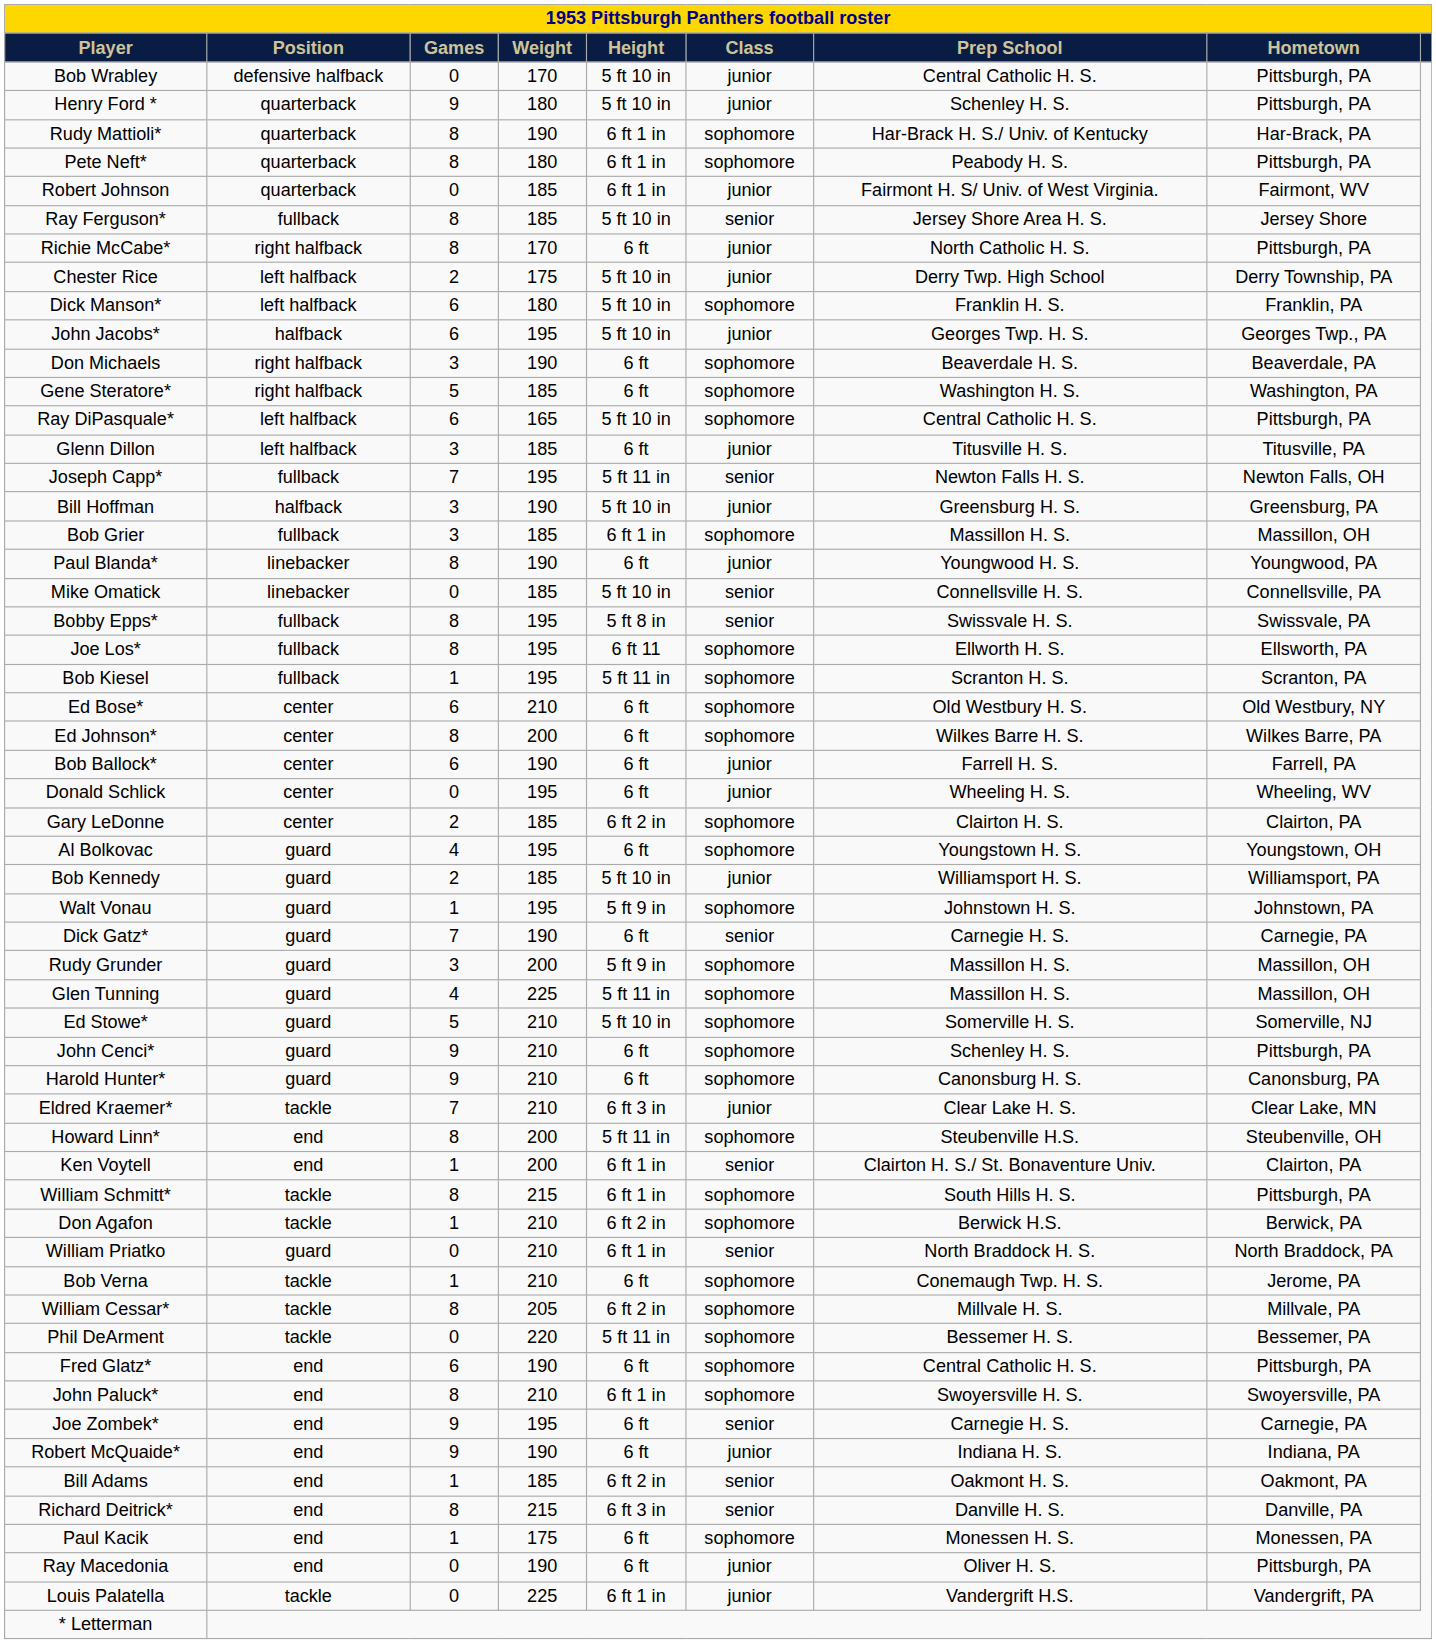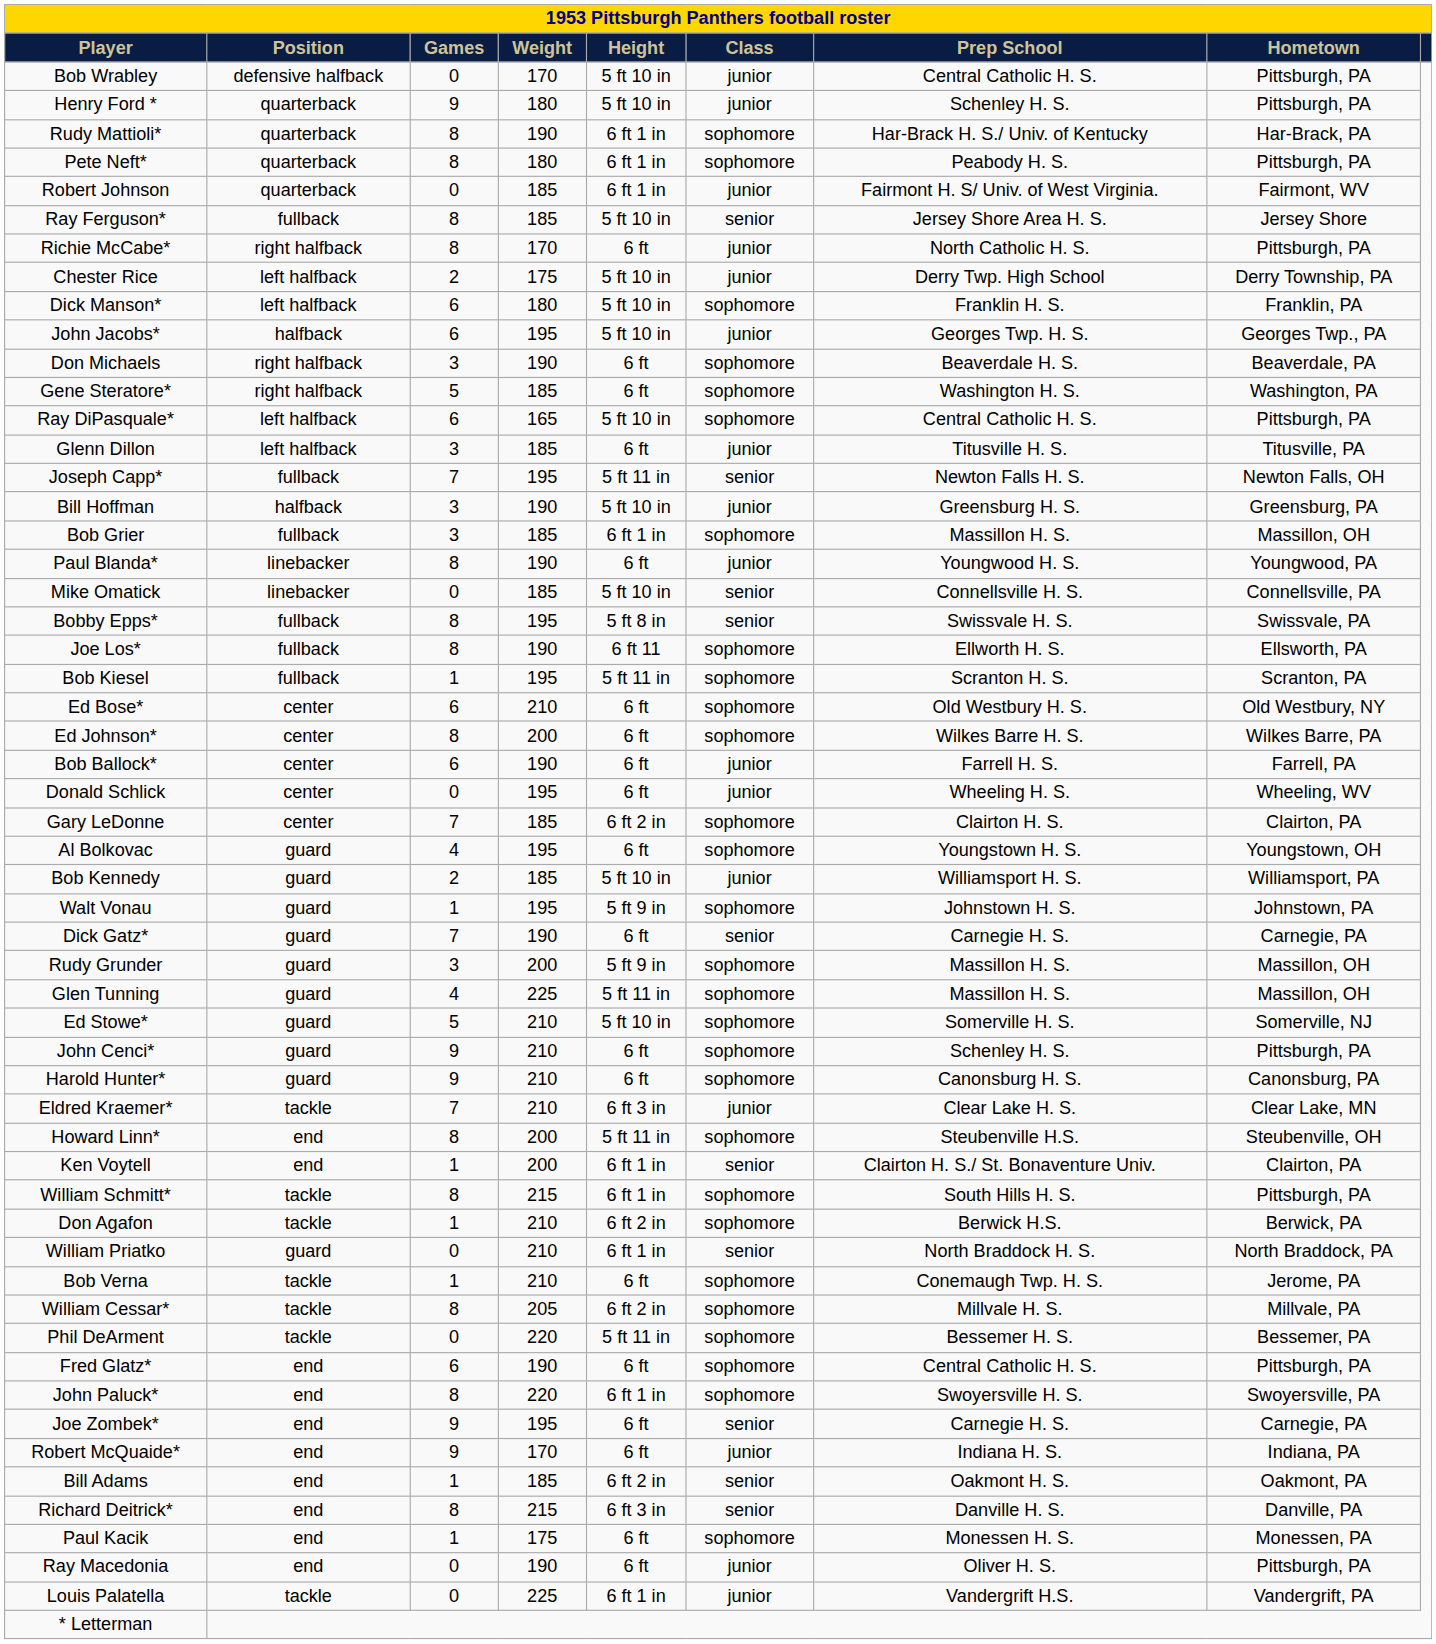 <table class="wikitable collapsible collapsed" style="margin: left; text-align:right; width:100%;">
 <tr>
 <th colspan="10" ; style="background:gold; color:darkblue; text-align: center;"><strong>1953 Pittsburgh Panthers football roster</strong></th>
 </tr>
 <tr align="center"  style="background:#091C44; color:#CEC499;">
 <td><strong>Player</strong></td>
 <td><strong>Position</strong></td>
 <td><strong>Games</strong></td>
 <td><strong>Weight</strong></td>
 <td><strong>Height</strong></td>
 <td><strong>Class</strong></td>
 <td><strong>Prep School</strong></td>
 <td><strong>Hometown</strong></td>
 <td></td>
 </tr>
 <tr align="center" bgcolor="">
 <td>Bob Wrabley</td>
 <td>defensive halfback</td>
 <td>0</td>
 <td>170</td>
 <td>5 ft 10 in</td>
 <td>junior</td>
 <td>Central Catholic H. S.</td>
 <td>Pittsburgh, PA</td>
 </tr>
 <tr align="center" bgcolor="">
 <td>Henry Ford *</td>
 <td>quarterback</td>
 <td>9</td>
 <td>180</td>
 <td>5 ft 10 in</td>
 <td>junior</td>
 <td>Schenley H. S.</td>
 <td>Pittsburgh, PA</td>
 </tr>
 <tr align="center" bgcolor="">
 <td>Rudy Mattioli*</td>
 <td>quarterback</td>
 <td>8</td>
 <td>190</td>
 <td>6 ft 1 in</td>
 <td>sophomore</td>
 <td>Har-Brack H. S./ Univ. of Kentucky</td>
 <td>Har-Brack, PA</td>
 </tr>
 <tr align="center" bgcolor="">
 <td>Pete Neft*</td>
 <td>quarterback</td>
 <td>8</td>
 <td>180</td>
 <td>6 ft 1 in</td>
 <td>sophomore</td>
 <td>Peabody H. S.</td>
 <td>Pittsburgh, PA</td>
 </tr>
 <tr align="center" bgcolor="">
 <td>Robert Johnson</td>
 <td>quarterback</td>
 <td>0</td>
 <td>185</td>
 <td>6 ft 1 in</td>
 <td>junior</td>
 <td>Fairmont H. S/ Univ. of West Virginia.</td>
 <td>Fairmont, WV</td>
 </tr>
 <tr align="center" bgcolor="">
 <td>Ray Ferguson*</td>
 <td>fullback</td>
 <td>8</td>
 <td>185</td>
 <td>5 ft 10 in</td>
 <td>senior</td>
 <td>Jersey Shore Area H. S.</td>
 <td>Jersey Shore</td>
 </tr>
 <tr align="center" bgcolor="">
 <td>Richie McCabe*</td>
 <td>right halfback</td>
 <td>8</td>
 <td>170</td>
 <td>6 ft</td>
 <td>junior</td>
 <td>North Catholic H. S.</td>
 <td>Pittsburgh, PA</td>
 </tr>
 <tr align="center" bgcolor="">
 <td>Chester Rice</td>
 <td>left halfback</td>
 <td>2</td>
 <td>175</td>
 <td>5 ft 10 in</td>
 <td>junior</td>
 <td>Derry Twp. High School</td>
 <td>Derry Township, PA</td>
 </tr>
 <tr align="center" bgcolor="">
 <td>Dick Manson*</td>
 <td>left halfback</td>
 <td>6</td>
 <td>180</td>
 <td>5 ft 10 in</td>
 <td>sophomore</td>
 <td>Franklin H. S.</td>
 <td>Franklin, PA</td>
 </tr>
 <tr align="center" bgcolor="">
 <td>John Jacobs*</td>
 <td>halfback</td>
 <td>6</td>
 <td>195</td>
 <td>5 ft 10 in</td>
 <td>junior</td>
 <td>Georges Twp. H. S.</td>
 <td>Georges Twp., PA</td>
 </tr>
 <tr align="center" bgcolor="">
 <td>Don Michaels</td>
 <td>right halfback</td>
 <td>3</td>
 <td>190</td>
 <td>6 ft</td>
 <td>sophomore</td>
 <td>Beaverdale H. S.</td>
 <td>Beaverdale, PA</td>
 </tr>
 <tr align="center" bgcolor="">
 <td>Gene Steratore*</td>
 <td>right halfback</td>
 <td>5</td>
 <td>185</td>
 <td>6 ft</td>
 <td>sophomore</td>
 <td>Washington H. S.</td>
 <td>Washington, PA</td>
 </tr>
 <tr align="center" bgcolor="">
 <td>Ray DiPasquale*</td>
 <td>left halfback</td>
 <td>6</td>
 <td>165</td>
 <td>5 ft 10 in</td>
 <td>sophomore</td>
 <td>Central Catholic H. S.</td>
 <td>Pittsburgh, PA</td>
 </tr>
 <tr align="center" bgcolor="">
 <td>Glenn Dillon</td>
 <td>left halfback</td>
 <td>3</td>
 <td>185</td>
 <td>6 ft</td>
 <td>junior</td>
 <td>Titusville H. S.</td>
 <td>Titusville, PA</td>
 </tr>
 <tr align="center" bgcolor="">
 <td>Joseph Capp*</td>
 <td>fullback</td>
 <td>7</td>
 <td>195</td>
 <td>5 ft 11 in</td>
 <td>senior</td>
 <td>Newton Falls H. S.</td>
 <td>Newton Falls, OH</td>
 </tr>
 <tr align="center" bgcolor="">
 <td>Bill Hoffman</td>
 <td>halfback</td>
 <td>3</td>
 <td>190</td>
 <td>5 ft 10 in</td>
 <td>junior</td>
 <td>Greensburg H. S.</td>
 <td>Greensburg, PA</td>
 </tr>
 <tr align="center" bgcolor="">
 <td>Bob Grier</td>
 <td>fullback</td>
 <td>3</td>
 <td>185</td>
 <td>6 ft 1 in</td>
 <td>sophomore</td>
 <td>Massillon H. S.</td>
 <td>Massillon, OH</td>
 </tr>
 <tr align="center" bgcolor="">
 <td>Paul Blanda*</td>
 <td>linebacker</td>
 <td>8</td>
 <td>190</td>
 <td>6 ft</td>
 <td>junior</td>
 <td>Youngwood H. S.</td>
 <td>Youngwood, PA</td>
 </tr>
 <tr align="center" bgcolor="">
 <td>Mike Omatick</td>
 <td>linebacker</td>
 <td>0</td>
 <td>185</td>
 <td>5 ft 10 in</td>
 <td>senior</td>
 <td>Connellsville H. S.</td>
 <td>Connellsville, PA</td>
 </tr>
 <tr align="center" bgcolor="">
 <td>Bobby Epps*</td>
 <td>fullback</td>
 <td>8</td>
 <td>195</td>
 <td>5 ft 8 in</td>
 <td>senior</td>
 <td>Swissvale H. S.</td>
 <td>Swissvale, PA</td>
 </tr>
 <tr align="center" bgcolor="">
 <td>Joe Los*</td>
 <td>fullback</td>
 <td>8</td>
-<td>195</td>
+<td>190</td>
 <td>6 ft 11</td>
 <td>sophomore</td>
 <td>Ellworth H. S.</td>
 <td>Ellsworth, PA</td>
 </tr>
 <tr align="center" bgcolor="">
 <td>Bob Kiesel</td>
 <td>fullback</td>
 <td>1</td>
 <td>195</td>
 <td>5 ft 11 in</td>
 <td>sophomore</td>
 <td>Scranton H. S.</td>
 <td>Scranton, PA</td>
 </tr>
 <tr align="center" bgcolor="">
 <td>Ed Bose*</td>
 <td>center</td>
 <td>6</td>
 <td>210</td>
 <td>6 ft</td>
 <td>sophomore</td>
 <td>Old Westbury H. S.</td>
 <td>Old Westbury, NY</td>
 </tr>
 <tr align="center" bgcolor="">
 <td>Ed Johnson*</td>
 <td>center</td>
 <td>8</td>
 <td>200</td>
 <td>6 ft</td>
 <td>sophomore</td>
 <td>Wilkes Barre H. S.</td>
 <td>Wilkes Barre, PA</td>
 </tr>
 <tr align="center" bgcolor="">
 <td>Bob Ballock*</td>
 <td>center</td>
 <td>6</td>
 <td>190</td>
 <td>6 ft</td>
 <td>junior</td>
 <td>Farrell H. S.</td>
 <td>Farrell, PA</td>
 </tr>
 <tr align="center" bgcolor="">
 <td>Donald Schlick</td>
 <td>center</td>
 <td>0</td>
 <td>195</td>
 <td>6 ft</td>
 <td>junior</td>
 <td>Wheeling H. S.</td>
 <td>Wheeling, WV</td>
 </tr>
 <tr align="center" bgcolor="">
 <td>Gary LeDonne</td>
 <td>center</td>
-<td>2</td>
+<td>7</td>
 <td>185</td>
 <td>6 ft 2 in</td>
 <td>sophomore</td>
 <td>Clairton H. S.</td>
 <td>Clairton, PA</td>
 </tr>
 <tr align="center" bgcolor="">
 <td>Al Bolkovac</td>
 <td>guard</td>
 <td>4</td>
 <td>195</td>
 <td>6 ft</td>
 <td>sophomore</td>
 <td>Youngstown H. S.</td>
 <td>Youngstown, OH</td>
 </tr>
 <tr align="center" bgcolor="">
 <td>Bob Kennedy</td>
 <td>guard</td>
 <td>2</td>
 <td>185</td>
 <td>5 ft 10 in</td>
 <td>junior</td>
 <td>Williamsport H. S.</td>
 <td>Williamsport, PA</td>
 </tr>
 <tr align="center" bgcolor="">
 <td>Walt Vonau</td>
 <td>guard</td>
 <td>1</td>
 <td>195</td>
 <td>5 ft 9 in</td>
 <td>sophomore</td>
 <td>Johnstown H. S.</td>
 <td>Johnstown, PA</td>
 </tr>
 <tr align="center" bgcolor="">
 <td>Dick Gatz*</td>
 <td>guard</td>
 <td>7</td>
 <td>190</td>
 <td>6 ft</td>
 <td>senior</td>
 <td>Carnegie H. S.</td>
 <td>Carnegie, PA</td>
 </tr>
 <tr align="center" bgcolor="">
 <td>Rudy Grunder</td>
 <td>guard</td>
 <td>3</td>
 <td>200</td>
 <td>5 ft 9 in</td>
 <td>sophomore</td>
 <td>Massillon H. S.</td>
 <td>Massillon, OH</td>
 </tr>
 <tr align="center" bgcolor="">
 <td>Glen Tunning</td>
 <td>guard</td>
 <td>4</td>
 <td>225</td>
 <td>5 ft 11 in</td>
 <td>sophomore</td>
 <td>Massillon H. S.</td>
 <td>Massillon, OH</td>
 </tr>
 <tr align="center" bgcolor="">
 <td>Ed Stowe*</td>
 <td>guard</td>
 <td>5</td>
 <td>210</td>
 <td>5 ft 10 in</td>
 <td>sophomore</td>
 <td>Somerville H. S.</td>
 <td>Somerville, NJ</td>
 </tr>
 <tr align="center" bgcolor="">
 <td>John Cenci*</td>
 <td>guard</td>
 <td>9</td>
 <td>210</td>
 <td>6 ft</td>
 <td>sophomore</td>
 <td>Schenley H. S.</td>
 <td>Pittsburgh, PA</td>
 </tr>
 <tr align="center" bgcolor="">
 <td>Harold Hunter*</td>
 <td>guard</td>
 <td>9</td>
 <td>210</td>
 <td>6 ft</td>
 <td>sophomore</td>
 <td>Canonsburg H. S.</td>
 <td>Canonsburg, PA</td>
 </tr>
 <tr align="center" bgcolor="">
 <td>Eldred Kraemer*</td>
 <td>tackle</td>
 <td>7</td>
 <td>210</td>
 <td>6 ft 3 in</td>
 <td>junior</td>
 <td>Clear Lake H. S.</td>
 <td>Clear Lake, MN</td>
 </tr>
 <tr align="center" bgcolor="">
 <td>Howard Linn*</td>
 <td>end</td>
 <td>8</td>
 <td>200</td>
 <td>5 ft 11 in</td>
 <td>sophomore</td>
 <td>Steubenville H.S.</td>
 <td>Steubenville, OH</td>
 </tr>
 <tr align="center" bgcolor="">
 <td>Ken Voytell</td>
 <td>end</td>
 <td>1</td>
 <td>200</td>
 <td>6 ft 1 in</td>
 <td>senior</td>
 <td>Clairton H. S./ St. Bonaventure Univ.</td>
 <td>Clairton, PA</td>
 </tr>
 <tr align="center" bgcolor="">
 <td>William Schmitt*</td>
 <td>tackle</td>
 <td>8</td>
 <td>215</td>
 <td>6 ft 1 in</td>
 <td>sophomore</td>
 <td>South Hills H. S.</td>
 <td>Pittsburgh, PA</td>
 </tr>
 <tr align="center" bgcolor="">
 <td>Don Agafon</td>
 <td>tackle</td>
 <td>1</td>
 <td>210</td>
 <td>6 ft 2 in</td>
 <td>sophomore</td>
 <td>Berwick H.S.</td>
 <td>Berwick, PA</td>
 </tr>
 <tr align="center" bgcolor="">
 <td>William Priatko</td>
 <td>guard</td>
 <td>0</td>
 <td>210</td>
 <td>6 ft 1 in</td>
 <td>senior</td>
 <td>North Braddock H. S.</td>
 <td>North Braddock, PA</td>
 </tr>
 <tr align="center" bgcolor="">
 <td>Bob Verna</td>
 <td>tackle</td>
 <td>1</td>
 <td>210</td>
 <td>6 ft</td>
 <td>sophomore</td>
 <td>Conemaugh Twp. H. S.</td>
 <td>Jerome, PA</td>
 </tr>
 <tr align="center" bgcolor="">
 <td>William Cessar*</td>
 <td>tackle</td>
 <td>8</td>
 <td>205</td>
 <td>6 ft 2 in</td>
 <td>sophomore</td>
 <td>Millvale H. S.</td>
 <td>Millvale, PA</td>
 </tr>
 <tr align="center" bgcolor="">
 <td>Phil DeArment</td>
 <td>tackle</td>
 <td>0</td>
 <td>220</td>
 <td>5 ft 11 in</td>
 <td>sophomore</td>
 <td>Bessemer H. S.</td>
 <td>Bessemer, PA</td>
 </tr>
 <tr align="center" bgcolor="">
 <td>Fred Glatz*</td>
 <td>end</td>
 <td>6</td>
 <td>190</td>
 <td>6 ft</td>
 <td>sophomore</td>
 <td>Central Catholic H. S.</td>
 <td>Pittsburgh, PA</td>
 </tr>
 <tr align="center" bgcolor="">
 <td>John Paluck*</td>
 <td>end</td>
 <td>8</td>
-<td>210</td>
+<td>220</td>
 <td>6 ft 1 in</td>
 <td>sophomore</td>
 <td>Swoyersville H. S.</td>
 <td>Swoyersville, PA</td>
 </tr>
 <tr align="center" bgcolor="">
 <td>Joe Zombek*</td>
 <td>end</td>
 <td>9</td>
 <td>195</td>
 <td>6 ft</td>
 <td>senior</td>
 <td>Carnegie H. S.</td>
 <td>Carnegie, PA</td>
 </tr>
 <tr align="center" bgcolor="">
 <td>Robert McQuaide*</td>
 <td>end</td>
 <td>9</td>
-<td>190</td>
+<td>170</td>
 <td>6 ft</td>
 <td>junior</td>
 <td>Indiana H. S.</td>
 <td>Indiana, PA</td>
 </tr>
 <tr align="center" bgcolor="">
 <td>Bill Adams</td>
 <td>end</td>
 <td>1</td>
 <td>185</td>
 <td>6 ft 2 in</td>
 <td>senior</td>
 <td>Oakmont H. S.</td>
 <td>Oakmont, PA</td>
 </tr>
 <tr align="center" bgcolor="">
 <td>Richard Deitrick*</td>
 <td>end</td>
 <td>8</td>
 <td>215</td>
 <td>6 ft 3 in</td>
 <td>senior</td>
 <td>Danville H. S.</td>
 <td>Danville, PA</td>
 </tr>
 <tr align="center" bgcolor="">
 <td>Paul Kacik</td>
 <td>end</td>
 <td>1</td>
 <td>175</td>
 <td>6 ft</td>
 <td>sophomore</td>
 <td>Monessen H. S.</td>
 <td>Monessen, PA</td>
 </tr>
 <tr align="center" bgcolor="">
 <td>Ray Macedonia</td>
 <td>end</td>
 <td>0</td>
 <td>190</td>
 <td>6 ft</td>
 <td>junior</td>
 <td>Oliver H. S.</td>
 <td>Pittsburgh, PA</td>
 </tr>
 <tr align="center" bgcolor="">
 <td>Louis Palatella</td>
 <td>tackle</td>
 <td>0</td>
 <td>225</td>
 <td>6 ft 1 in</td>
 <td>junior</td>
 <td>Vandergrift H.S.</td>
 <td>Vandergrift, PA</td>
 </tr>
 <tr align="center" bgcolor="">
 <td>* Letterman<br></td>
 </tr>
 </table>
